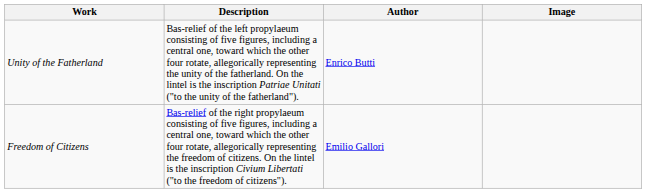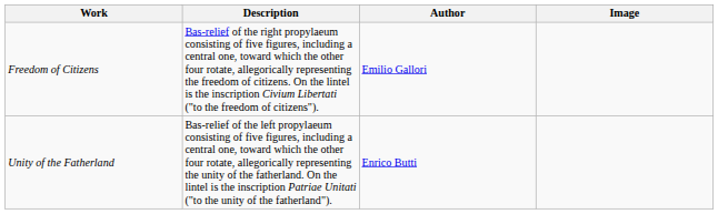 <table class="wikitable" style="text-align: center; width:80%; margin-left:auto; margin-right:auto;">
 <tr>
 <th width=130>Work</th>
 <th width=130>Description</th>
 <th width=130>Author</th>
 <th width=130>Image</th>
 </tr>
 <tr>
+<td align="left"><em>Freedom of Citizens</em></td>
+<td align="left"><a href='#'>Bas-relief</a> of the right propylaeum consisting of five figures, including a central one, toward which the other four rotate, allegorically representing the freedom of citizens. On the lintel is the inscription <em>Civium Libertati</em> ("to the freedom of citizens").</td>
+<td align="left"><a href='#'>Emilio Gallori</a></td>
+<td></td>
+</tr>
+<tr>
 <td align="left"><em>Unity of the Fatherland</em></td>
 <td align="left">Bas-relief of the left propylaeum consisting of five figures, including a central one, toward which the other four rotate, allegorically representing the unity of the fatherland. On the lintel is the inscription <em>Patriae Unitati</em> ("to the unity of the fatherland").</td>
 <td align="left"><a href='#'>Enrico Butti</a></td>
 <td></td>
 </tr>
-<tr>
-<td align="left"><em>Freedom of Citizens</em></td>
-<td align="left"><a href='#'>Bas-relief</a> of the right propylaeum consisting of five figures, including a central one, toward which the other four rotate, allegorically representing the freedom of citizens. On the lintel is the inscription <em>Civium Libertati</em> ("to the freedom of citizens").</td>
-<td align="left"><a href='#'>Emilio Gallori</a></td>
-<td></td>
-</tr>
 </table>
